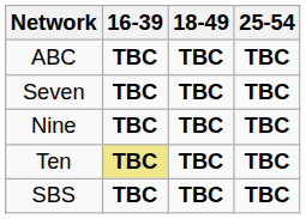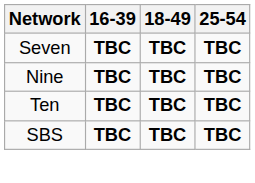 <table class="wikitable">
 <tr>
 <th>Network</th>
 <th>16-39</th>
 <th>18-49</th>
 <th>25-54</th>
-</tr>
-<tr>
-<td colspan="1" align=center>ABC</td>
-<td colspan="1" align=center><strong>TBC</strong></td>
-<td colspan="1" align=center><strong>TBC</strong></td>
-<td colspan="1" align=center><strong>TBC</strong></td>
 </tr>
 <tr>
 <td colspan="1" align=center>Seven</td>
 <td colspan="1" align=center><strong>TBC</strong></td>
 <td colspan="1" align=center><strong>TBC</strong></td>
 <td colspan="1" align=center><strong>TBC</strong></td>
 </tr>
 <tr>
 <td colspan="1" align=center>Nine</td>
 <td colspan="1" align=center><strong>TBC</strong></td>
 <td colspan="1" align=center><strong>TBC</strong></td>
 <td colspan="1" align=center><strong>TBC</strong></td>
 </tr>
 <tr>
 <td colspan="1" align=center>Ten</td>
-<td colspan="1" align=center style="background: khaki;"><strong>TBC</strong></td>
+<td colspan="1" align=center><strong>TBC</strong></td>
 <td colspan="1" align=center><strong>TBC</strong></td>
 <td colspan="1" align=center><strong>TBC</strong></td>
 </tr>
 <tr>
 <td colspan="1" align=center>SBS</td>
 <td colspan="1" align=center><strong>TBC</strong></td>
 <td colspan="1" align=center><strong>TBC</strong></td>
 <td colspan="1" align=center><strong>TBC</strong></td>
 </tr>
 </table>
